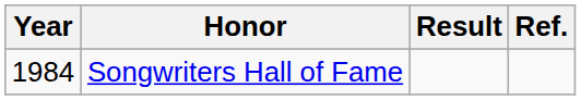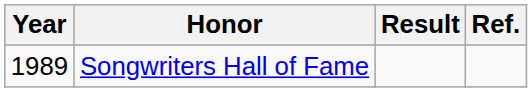 <table class="wikitable">
 <tr>
 <th>Year</th>
 <th>Honor</th>
 <th>Result</th>
 <th>Ref.</th>
 </tr>
 <tr>
-<td>1984</td>
+<td>1989</td>
 <td><a href='#'>Songwriters Hall of Fame</a></td>
 <td></td>
 <td align="center"></td>
 </tr>
 </table>
